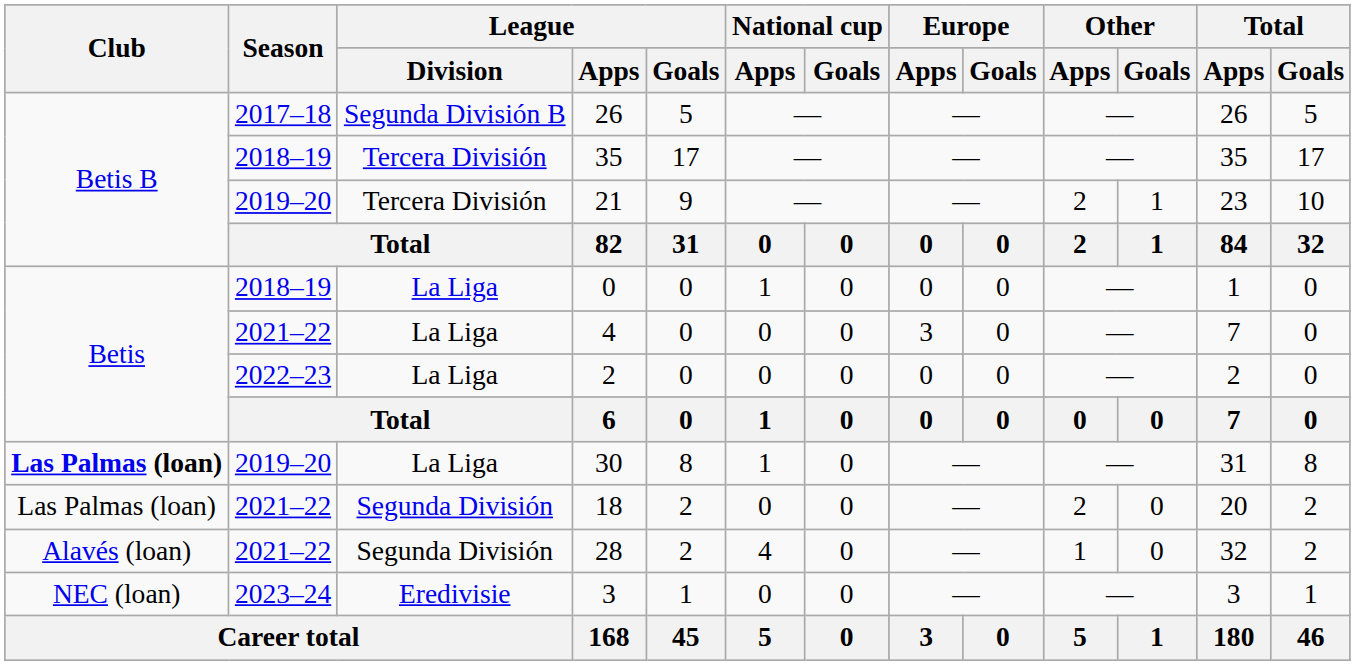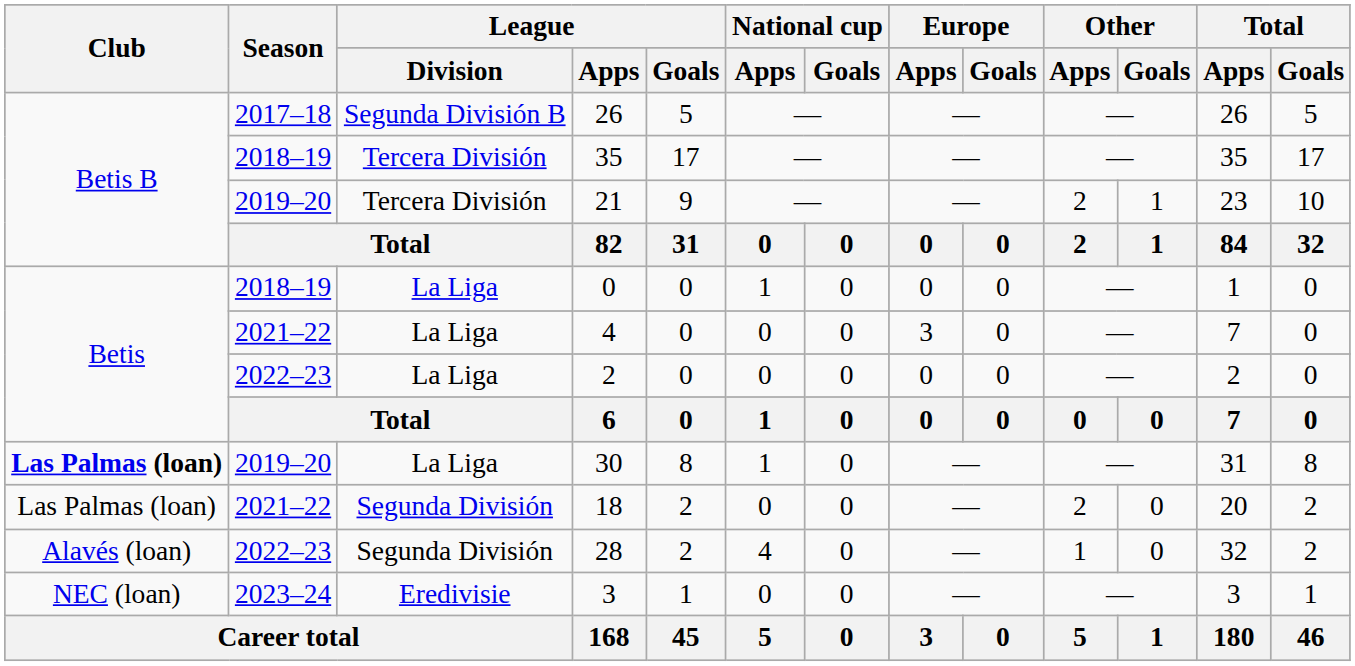 <table class="wikitable" style="text-align:center">
 <tr>
 <th rowspan="2">Club</th>
 <th rowspan="2">Season</th>
 <th colspan="3">League</th>
 <th colspan="2">National cup</th>
 <th colspan="2">Europe</th>
 <th colspan="2">Other</th>
 <th colspan="2">Total</th>
 </tr>
 <tr>
 <th>Division</th>
 <th>Apps</th>
 <th>Goals</th>
 <th>Apps</th>
 <th>Goals</th>
 <th>Apps</th>
 <th>Goals</th>
 <th>Apps</th>
 <th>Goals</th>
 <th>Apps</th>
 <th>Goals</th>
 </tr>
 <tr>
 <td rowspan="4"><a href='#'>Betis B</a></td>
 <td><a href='#'>2017–18</a></td>
 <td><a href='#'>Segunda División B</a></td>
 <td>26</td>
 <td>5</td>
 <td colspan="2">—</td>
 <td colspan="2">—</td>
 <td colspan="2">—</td>
 <td>26</td>
 <td>5</td>
 </tr>
 <tr>
 <td><a href='#'>2018–19</a></td>
 <td><a href='#'>Tercera División</a></td>
 <td>35</td>
 <td>17</td>
 <td colspan="2">—</td>
 <td colspan="2">—</td>
 <td colspan="2">—</td>
 <td>35</td>
 <td>17</td>
 </tr>
 <tr>
 <td><a href='#'>2019–20</a></td>
 <td>Tercera División</td>
 <td>21</td>
 <td>9</td>
 <td colspan="2">—</td>
 <td colspan="2">—</td>
 <td>2</td>
 <td>1</td>
 <td>23</td>
 <td>10</td>
 </tr>
 <tr>
 <th colspan="2">Total</th>
 <th>82</th>
 <th>31</th>
 <th>0</th>
 <th>0</th>
 <th>0</th>
 <th>0</th>
 <th>2</th>
 <th>1</th>
 <th>84</th>
 <th>32</th>
 </tr>
 <tr>
 <td rowspan="4"><a href='#'>Betis</a></td>
 <td><a href='#'>2018–19</a></td>
 <td><a href='#'>La Liga</a></td>
 <td>0</td>
 <td>0</td>
 <td>1</td>
 <td>0</td>
 <td>0</td>
 <td>0</td>
 <td colspan="2">—</td>
 <td>1</td>
 <td>0</td>
 </tr>
 <tr>
 <td><a href='#'>2021–22</a></td>
 <td>La Liga</td>
 <td>4</td>
 <td>0</td>
 <td>0</td>
 <td>0</td>
 <td>3</td>
 <td>0</td>
 <td colspan="2">—</td>
 <td>7</td>
 <td>0</td>
 </tr>
 <tr>
 <td><a href='#'>2022–23</a></td>
 <td>La Liga</td>
 <td>2</td>
 <td>0</td>
 <td>0</td>
 <td>0</td>
 <td>0</td>
 <td>0</td>
 <td colspan="2">—</td>
 <td>2</td>
 <td>0</td>
 </tr>
 <tr>
 <th colspan="2">Total</th>
 <th>6</th>
 <th>0</th>
 <th>1</th>
 <th>0</th>
 <th>0</th>
 <th>0</th>
 <th>0</th>
 <th>0</th>
 <th>7</th>
 <th>0</th>
 </tr>
 <tr>
 <td><strong><a href='#'>Las Palmas</a> (loan)</strong></td>
 <td><a href='#'>2019–20</a></td>
 <td>La Liga</td>
 <td>30</td>
 <td>8</td>
 <td>1</td>
 <td>0</td>
 <td colspan="2">—</td>
 <td colspan="2">—</td>
 <td>31</td>
 <td>8</td>
 </tr>
 <tr>
 <td>Las Palmas (loan)</td>
 <td><a href='#'>2021–22</a></td>
 <td><a href='#'>Segunda División</a></td>
 <td>18</td>
 <td>2</td>
 <td>0</td>
 <td>0</td>
 <td colspan="2">—</td>
 <td>2</td>
 <td>0</td>
 <td>20</td>
 <td>2</td>
 </tr>
 <tr>
 <td><a href='#'>Alavés</a> (loan)</td>
-<td><a href='#'>2021–22</a></td>
+<td><a href='#'>2022–23</a></td>
 <td>Segunda División</td>
 <td>28</td>
 <td>2</td>
 <td>4</td>
 <td>0</td>
 <td colspan="2">—</td>
 <td>1</td>
 <td>0</td>
 <td>32</td>
 <td>2</td>
 </tr>
 <tr>
 <td><a href='#'>NEC</a> (loan)</td>
 <td><a href='#'>2023–24</a></td>
 <td><a href='#'>Eredivisie</a></td>
 <td>3</td>
 <td>1</td>
 <td>0</td>
 <td>0</td>
 <td colspan="2">—</td>
 <td colspan="2">—</td>
 <td>3</td>
 <td>1</td>
 </tr>
 <tr>
 <th colspan="3">Career total</th>
 <th>168</th>
 <th>45</th>
 <th>5</th>
 <th>0</th>
 <th>3</th>
 <th>0</th>
 <th>5</th>
 <th>1</th>
 <th>180</th>
 <th>46</th>
 </tr>
 </table>
